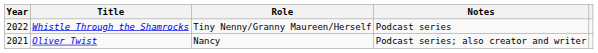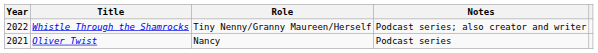 <table class="wikitable">
 <tr>
 <th>Year</th>
 <th>Title</th>
 <th>Role</th>
 <th>Notes</th>
 <th></th>
 </tr>
 <tr>
 <td>2022</td>
 <td><em><a href='#'>Whistle Through the Shamrocks</a></em></td>
 <td>Tiny Nenny/Granny Maureen/Herself</td>
-<td>Podcast series</td>
+<td>Podcast series; also creator and writer</td>
 <td></td>
 </tr>
 <tr>
 <td>2021</td>
 <td><em><a href='#'>Oliver Twist</a></em></td>
 <td>Nancy</td>
-<td>Podcast series; also creator and writer</td>
+<td>Podcast series</td>
 <td></td>
 </tr>
 </table>
